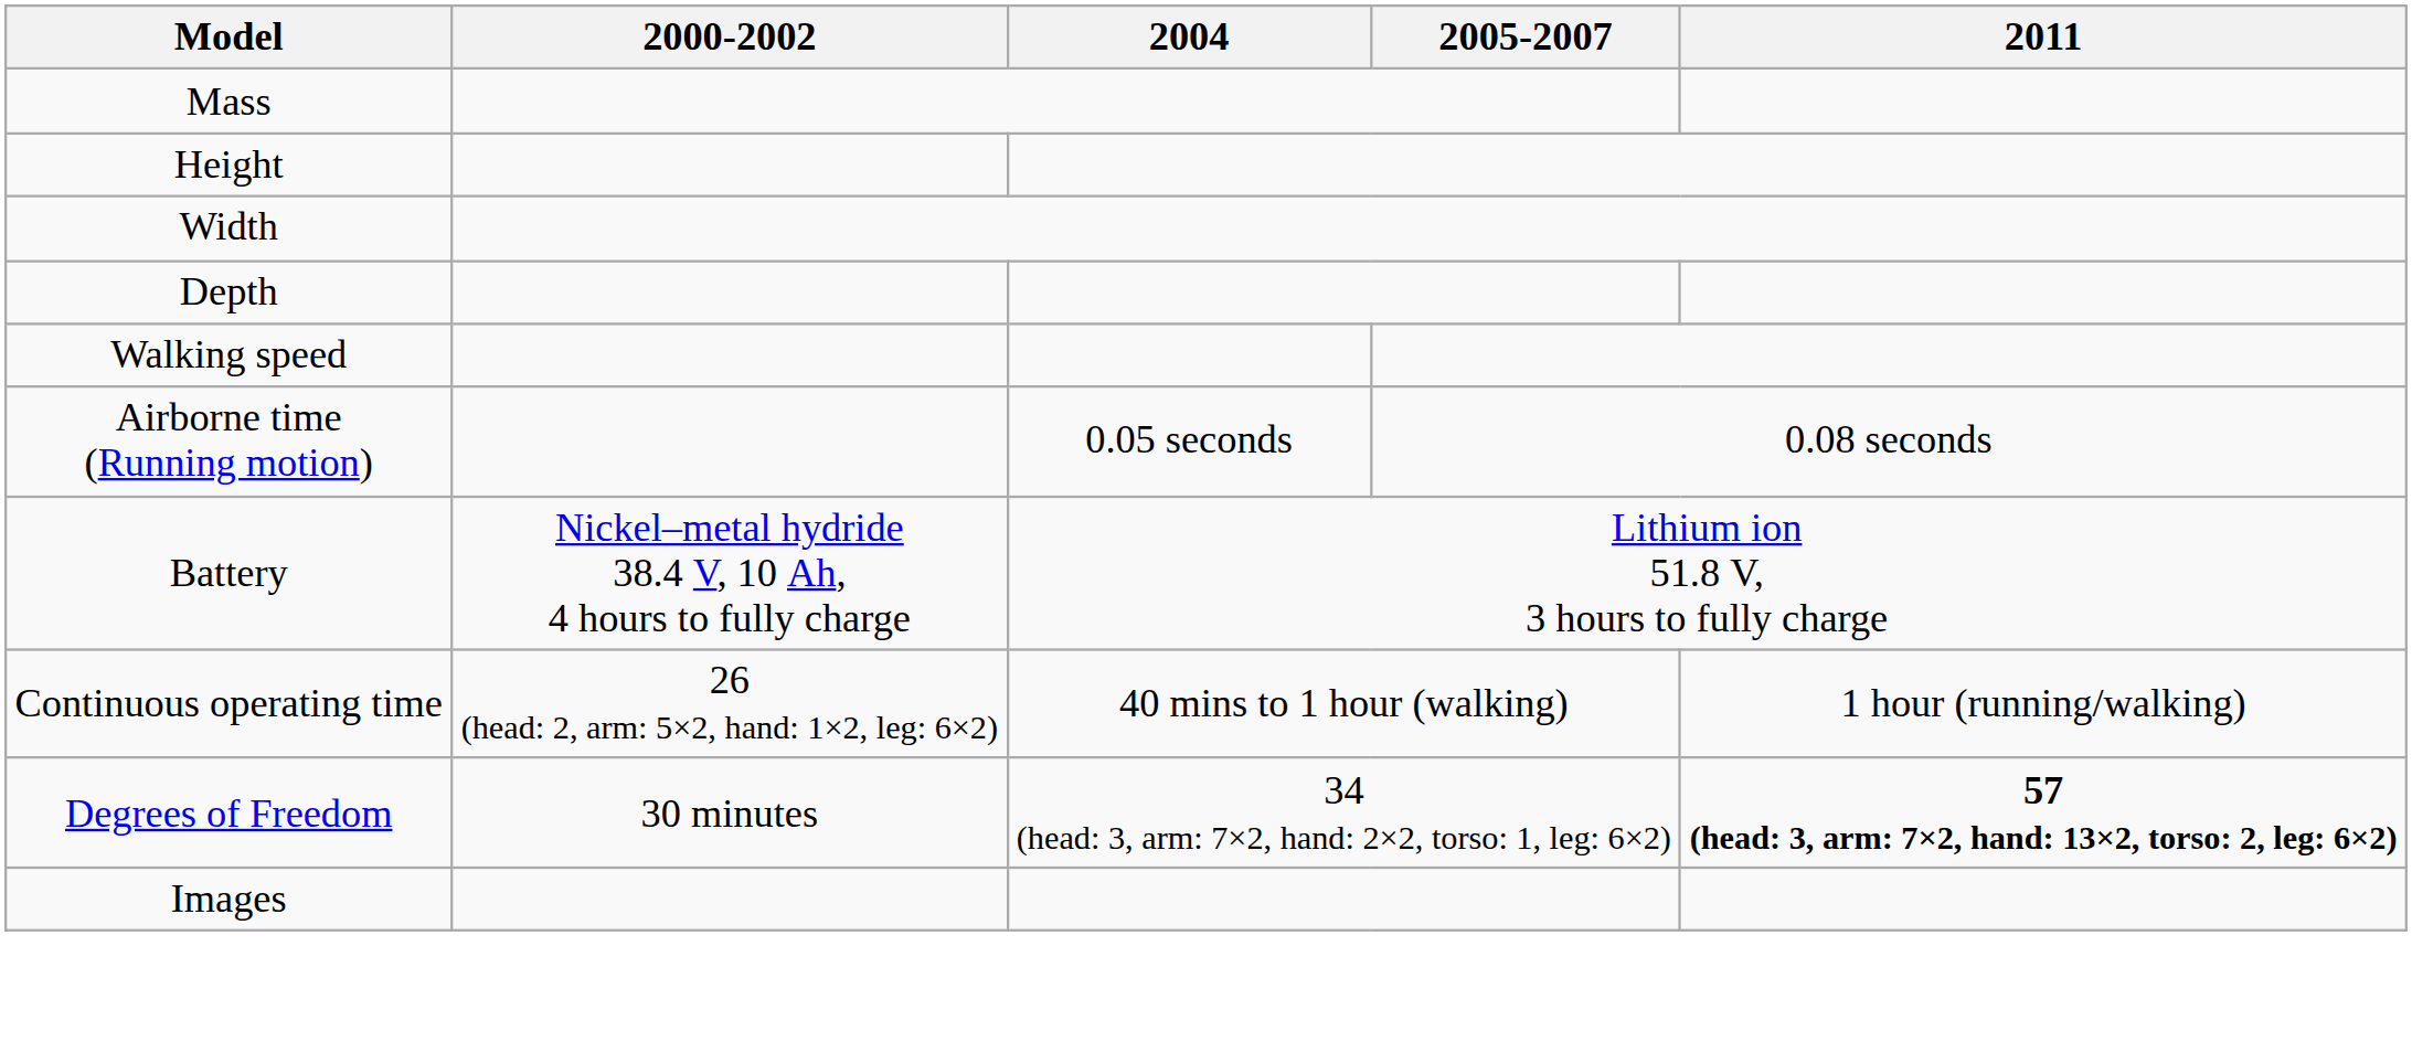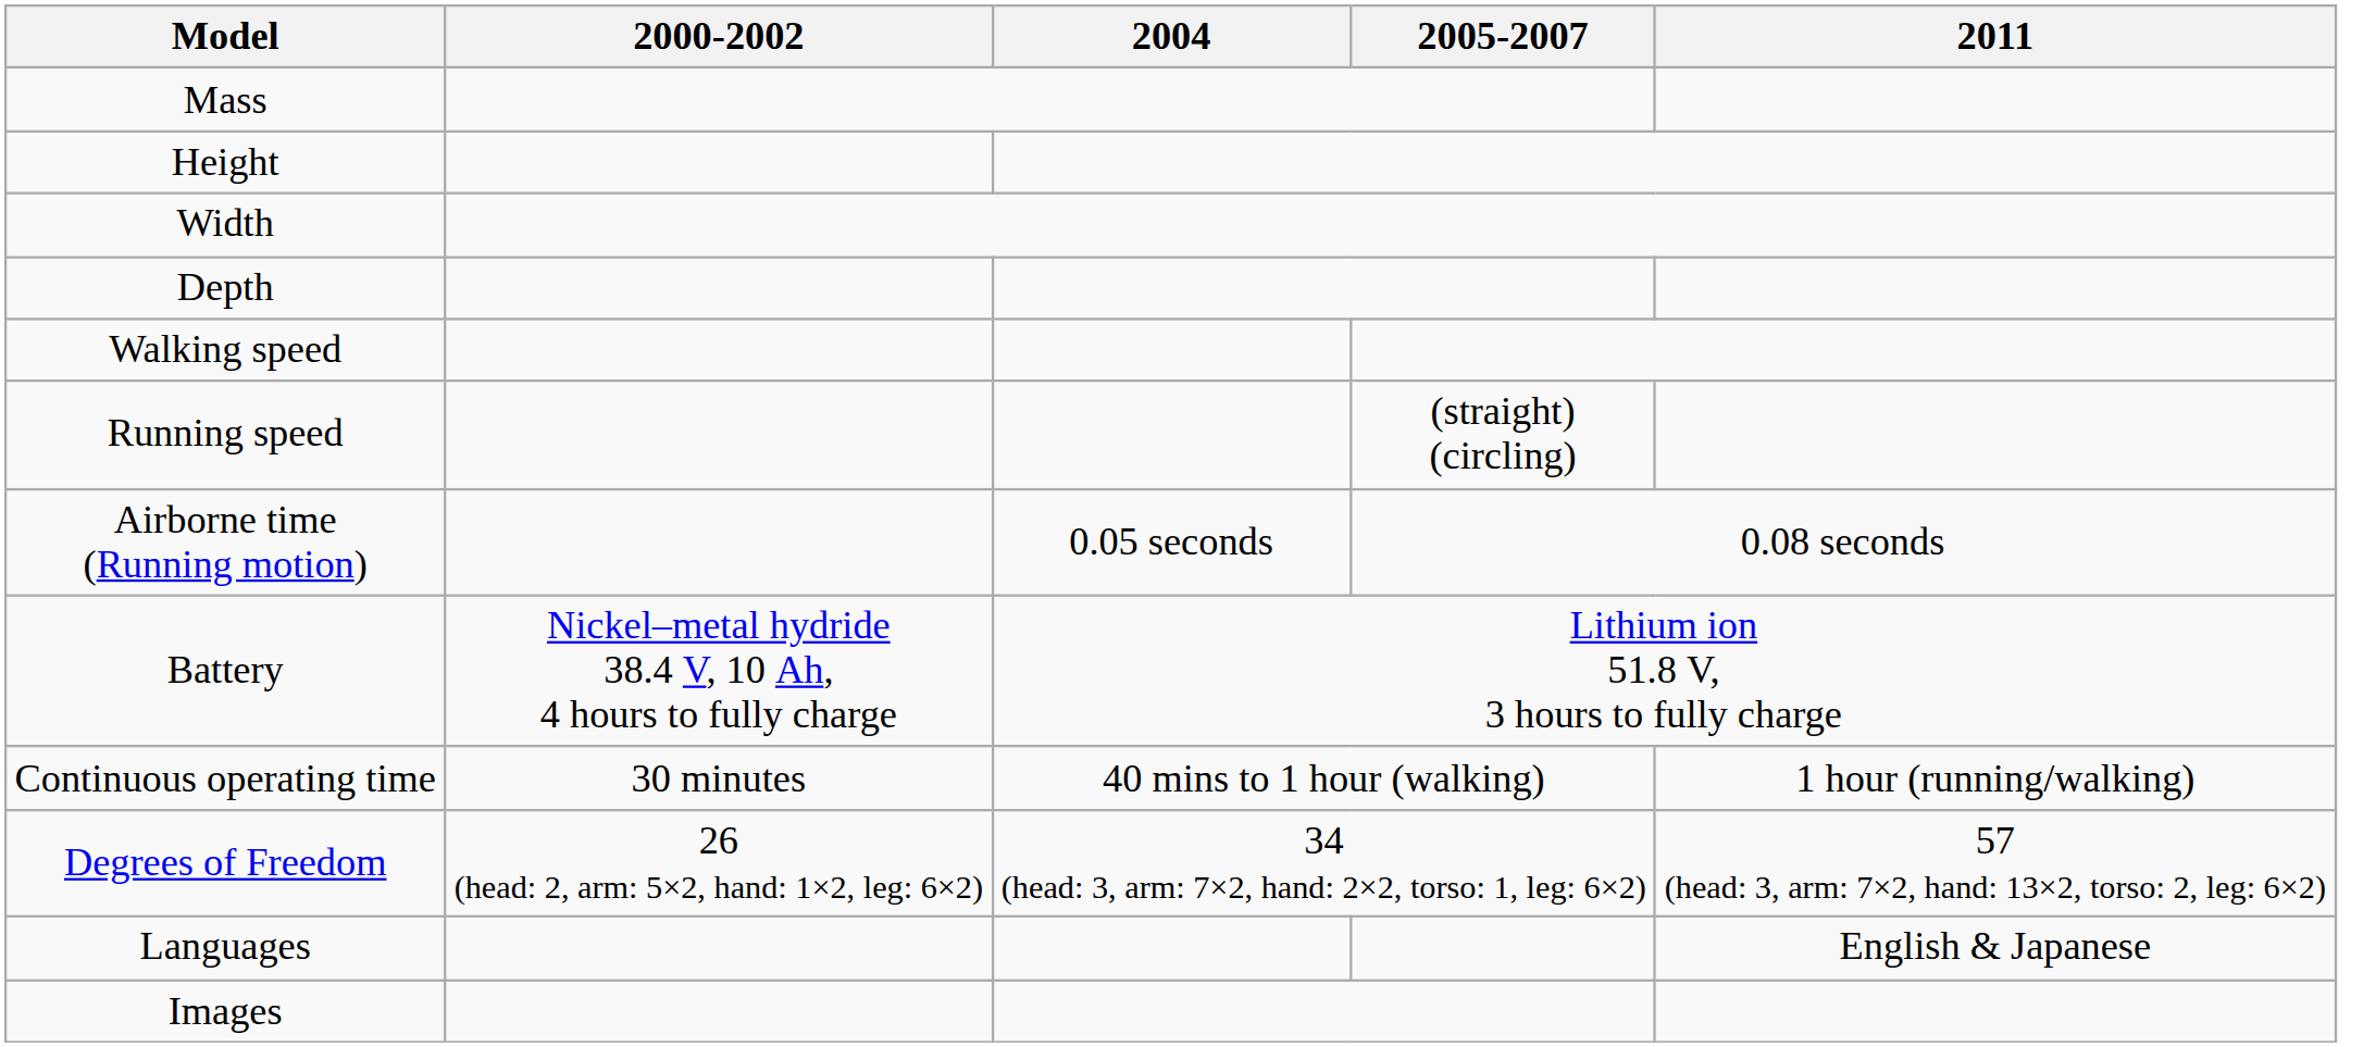 <table style="text-align:center;" class="wikitable">
 <tr>
 <th>Model</th>
 <th>2000-2002</th>
 <th>2004</th>
 <th>2005-2007</th>
 <th>2011</th>
 </tr>
 <tr>
 <td>Mass</td>
 <td colspan=3></td>
 <td></td>
 </tr>
 <tr>
 <td>Height</td>
 <td></td>
 <td colspan=3></td>
 </tr>
 <tr>
 <td>Width</td>
 <td colspan=4></td>
 </tr>
 <tr>
 <td>Depth</td>
 <td></td>
 <td colspan=2></td>
 <td></td>
 </tr>
 <tr>
 <td>Walking speed</td>
 <td></td>
 <td></td>
 <td colspan=2></td>
 </tr>
 <tr>
+<td>Running speed</td>
+<td></td>
+<td></td>
+<td> (straight)<br>  (circling)</td>
+<td></td>
+</tr>
+<tr>
 <td>Airborne time<br>(<a href='#'>Running motion</a>)</td>
 <td></td>
 <td>0.05 seconds</td>
 <td colspan=2>0.08 seconds</td>
 </tr>
 <tr>
 <td>Battery</td>
 <td style="white-space:nowrap;"><a href='#'>Nickel–metal hydride</a><br> 38.4 <a href='#'>V</a>, 10 <a href='#'>Ah</a>,  <br> 4 hours to fully charge</td>
 <td colspan=3><a href='#'>Lithium ion</a><br> 51.8 V,  <br> 3 hours to fully charge</td>
 </tr>
 <tr>
 <td>Continuous operating time</td>
-<td>26<br><small>(head: 2, arm: 5×2, hand: 1×2, leg: 6×2)</small></td>
+<td>30 minutes</td>
 <td colspan=2>40 mins to 1 hour (walking)</td>
 <td>1 hour (running/walking)</td>
 </tr>
 <tr>
 <td><a href='#'>Degrees of Freedom</a></td>
-<td>30 minutes</td>
+<td>26<br><small>(head: 2, arm: 5×2, hand: 1×2, leg: 6×2)</small></td>
 <td colspan=2>34<br><small>(head: 3, arm: 7×2, hand: 2×2, torso: 1, leg: 6×2)</small></td>
-<td><strong>57<br><small>(head: 3, arm: 7×2, hand: 13×2, torso: 2, leg: 6×2)</small></strong></td>
+<td>57<br><small>(head: 3, arm: 7×2, hand: 13×2, torso: 2, leg: 6×2)</small></td>
+</tr>
+<tr>
+<td>Languages</td>
+<td></td>
+<td></td>
+<td></td>
+<td>English & Japanese</td>
 </tr>
 <tr>
 <td>Images</td>
 <td></td>
 <td colspan=2></td>
 <td></td>
 </tr>
 </table>
